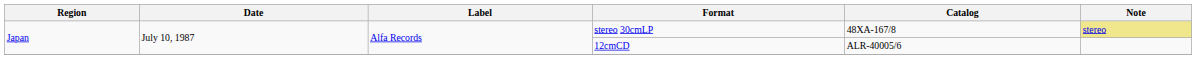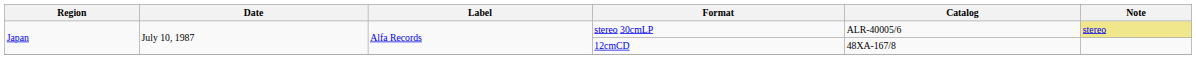 <table class="wikitable sortable" style="margin:0 auto; font-size:small; width:100%">
 <tr>
 <th>Region</th>
 <th>Date</th>
 <th>Label</th>
 <th>Format</th>
 <th>Catalog</th>
 <th>Note</th>
 </tr>
 <tr>
 <td rowspan="2"><a href='#'>Japan</a></td>
 <td rowspan="2">July 10, 1987</td>
 <td rowspan="2"><a href='#'>Alfa Records</a></td>
 <td><a href='#'>stereo</a> <a href='#'>30cmLP</a></td>
-<td>48XA-167/8</td>
+<td>ALR-40005/6</td>
 <td style="background: khaki;"><a href='#'>stereo</a></td>
 </tr>
 <tr>
 <td><a href='#'>12cmCD</a></td>
-<td>ALR-40005/6</td>
+<td>48XA-167/8</td>
 <td></td>
 </tr>
 <tr>
 </tr>
 </table>
